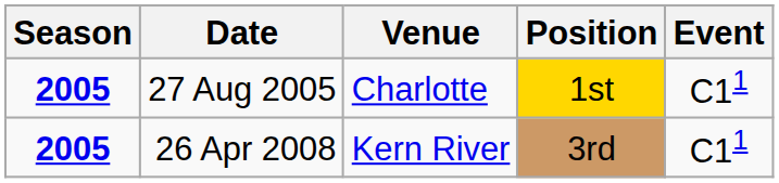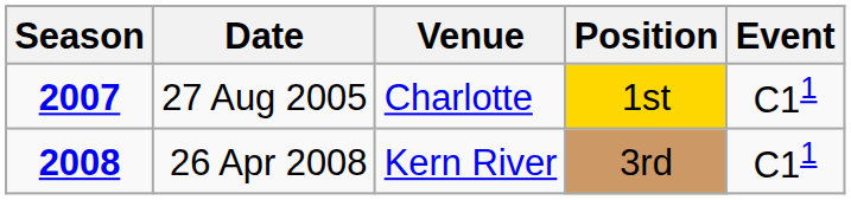 <table class="wikitable" style="text-align:center; font-size:95%;">
 <tr>
 <th>Season</th>
 <th>Date</th>
 <th>Venue</th>
 <th>Position</th>
 <th>Event</th>
 </tr>
 <tr>
-<td><strong><a href='#'>2005</a></strong></td>
+<td><strong><a href='#'>2007</a></strong></td>
 <td align=right>27 Aug 2005</td>
 <td align=left><a href='#'>Charlotte</a></td>
 <td bgcolor=gold>1st</td>
 <td>C1<sup><a href='#'>1</a></sup></td>
 </tr>
 <tr>
-<td><strong><a href='#'>2005</a></strong></td>
+<td><strong><a href='#'>2008</a></strong></td>
 <td align=right>26 Apr 2008</td>
 <td align=left><a href='#'>Kern River</a></td>
 <td bgcolor=cc9966>3rd</td>
 <td>C1<sup><a href='#'>1</a></sup></td>
 </tr>
 </table>
